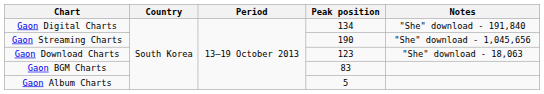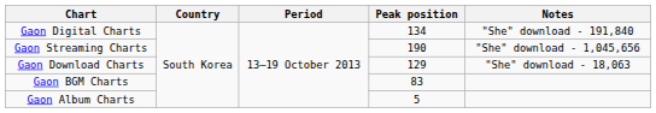 <table class="wikitable" style="text-align:center; width:800px">
 <tr>
 <th>Chart</th>
 <th>Country</th>
 <th>Period</th>
 <th>Peak position</th>
 <th>Notes</th>
 </tr>
 <tr>
 <td><a href='#'>Gaon</a> Digital Charts</td>
 <td rowspan=5>South Korea</td>
 <td rowspan=5>13–19 October 2013</td>
 <td>134</td>
 <td>"She" download - 191,840</td>
 </tr>
 <tr>
 <td><a href='#'>Gaon</a> Streaming Charts</td>
 <td>190</td>
 <td>"She" download - 1,045,656 </td>
 </tr>
 <tr>
 <td><a href='#'>Gaon</a> Download Charts</td>
-<td>123</td>
+<td>129</td>
 <td>"She" download - 18,063</td>
 </tr>
 <tr>
 <td><a href='#'>Gaon</a> BGM Charts</td>
 <td>83</td>
 <td></td>
 </tr>
 <tr>
 <td><a href='#'>Gaon</a> Album Charts</td>
 <td>5</td>
 <td></td>
 </tr>
 </table>
